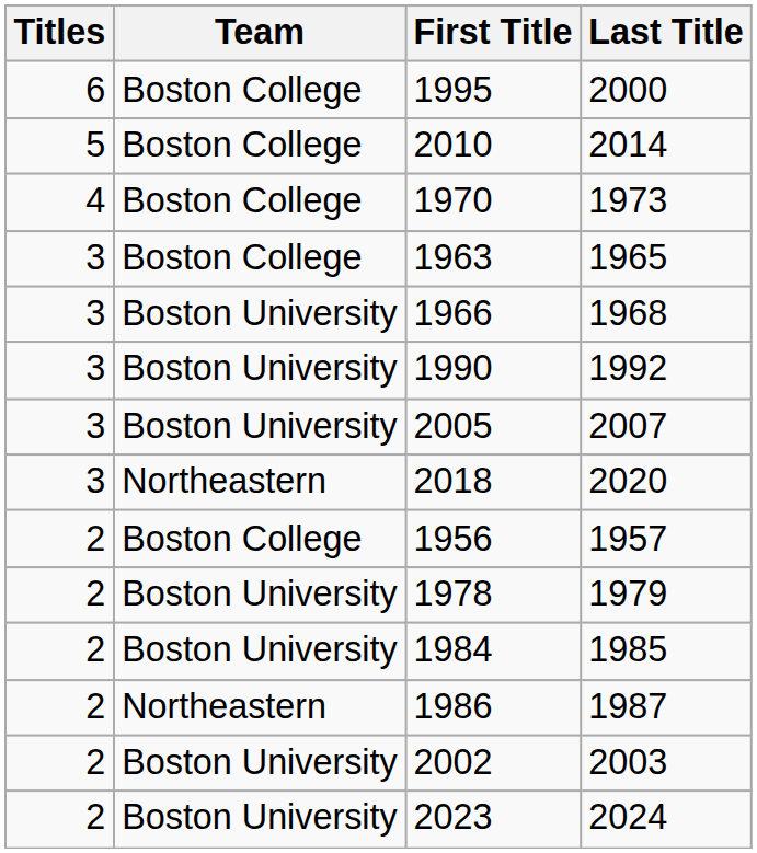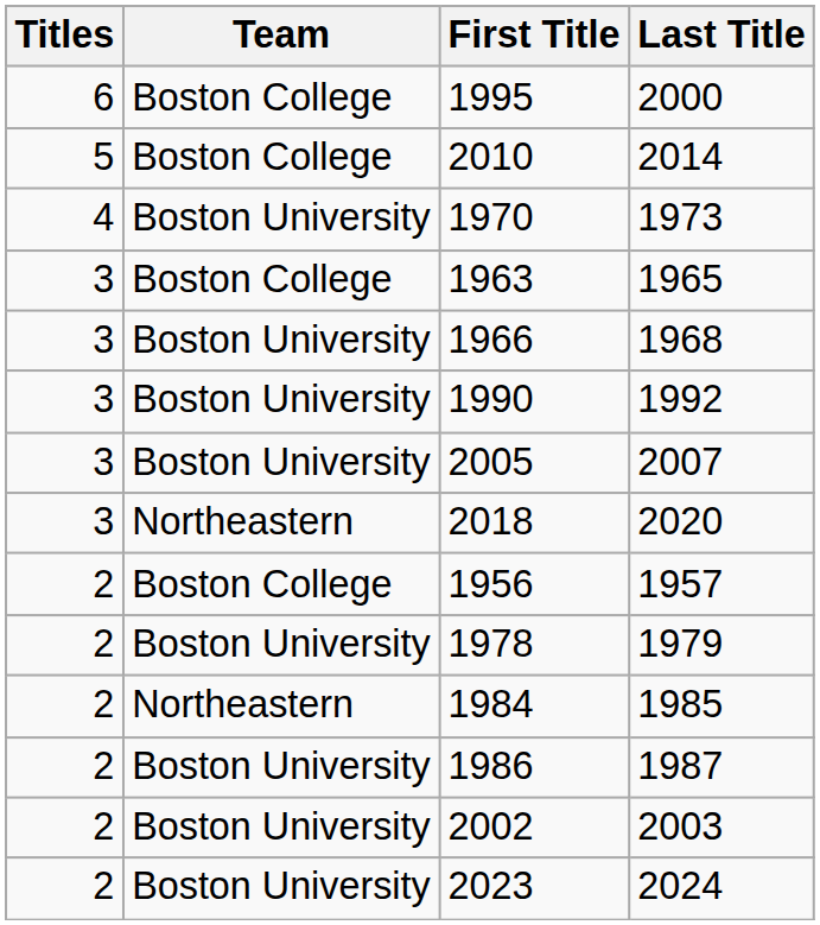 <table class="wikitable">
 <tr>
 <th>Titles</th>
 <th>Team</th>
 <th>First Title</th>
 <th>Last Title</th>
 </tr>
 <tr>
 <td style="text-align: right;">6</td>
 <td>Boston College</td>
 <td>1995</td>
 <td>2000</td>
 </tr>
 <tr>
 <td style="text-align: right;">5</td>
 <td>Boston College</td>
 <td>2010</td>
 <td>2014</td>
 </tr>
 <tr>
 <td style="text-align: right;">4</td>
-<td>Boston College</td>
+<td>Boston University</td>
 <td>1970</td>
 <td>1973</td>
 </tr>
 <tr>
 <td style="text-align: right;">3</td>
 <td>Boston College</td>
 <td>1963</td>
 <td>1965</td>
 </tr>
 <tr>
 <td style="text-align: right;">3</td>
 <td>Boston University</td>
 <td>1966</td>
 <td>1968</td>
 </tr>
 <tr>
 <td style="text-align: right;">3</td>
 <td>Boston University</td>
 <td>1990</td>
 <td>1992</td>
 </tr>
 <tr>
 <td style="text-align: right;">3</td>
 <td>Boston University</td>
 <td>2005</td>
 <td>2007</td>
 </tr>
 <tr>
 <td style="text-align: right;">3</td>
 <td>Northeastern</td>
 <td>2018</td>
 <td>2020</td>
 </tr>
 <tr>
 <td style="text-align: right;">2</td>
 <td>Boston College</td>
 <td>1956</td>
 <td>1957</td>
 </tr>
 <tr>
 <td style="text-align: right;">2</td>
 <td>Boston University</td>
 <td>1978</td>
 <td>1979</td>
 </tr>
 <tr>
 <td style="text-align: right;">2</td>
-<td>Boston University</td>
+<td>Northeastern</td>
 <td>1984</td>
 <td>1985</td>
 </tr>
 <tr>
 <td style="text-align: right;">2</td>
-<td>Northeastern</td>
+<td>Boston University</td>
 <td>1986</td>
 <td>1987</td>
 </tr>
 <tr>
 <td style="text-align: right;">2</td>
 <td>Boston University</td>
 <td>2002</td>
 <td>2003</td>
 </tr>
 <tr>
 <td style="text-align: right;">2</td>
 <td>Boston University</td>
 <td>2023</td>
 <td>2024</td>
 </tr>
 </table>
